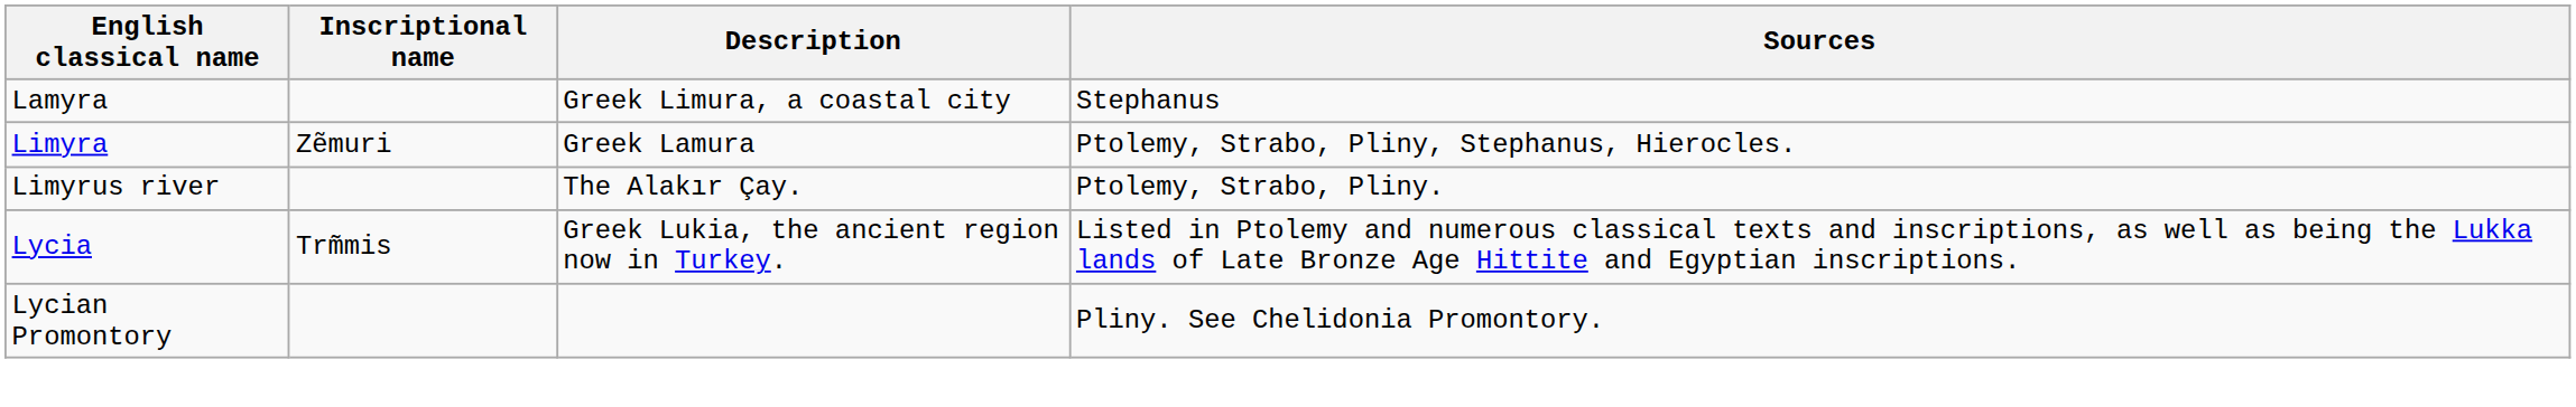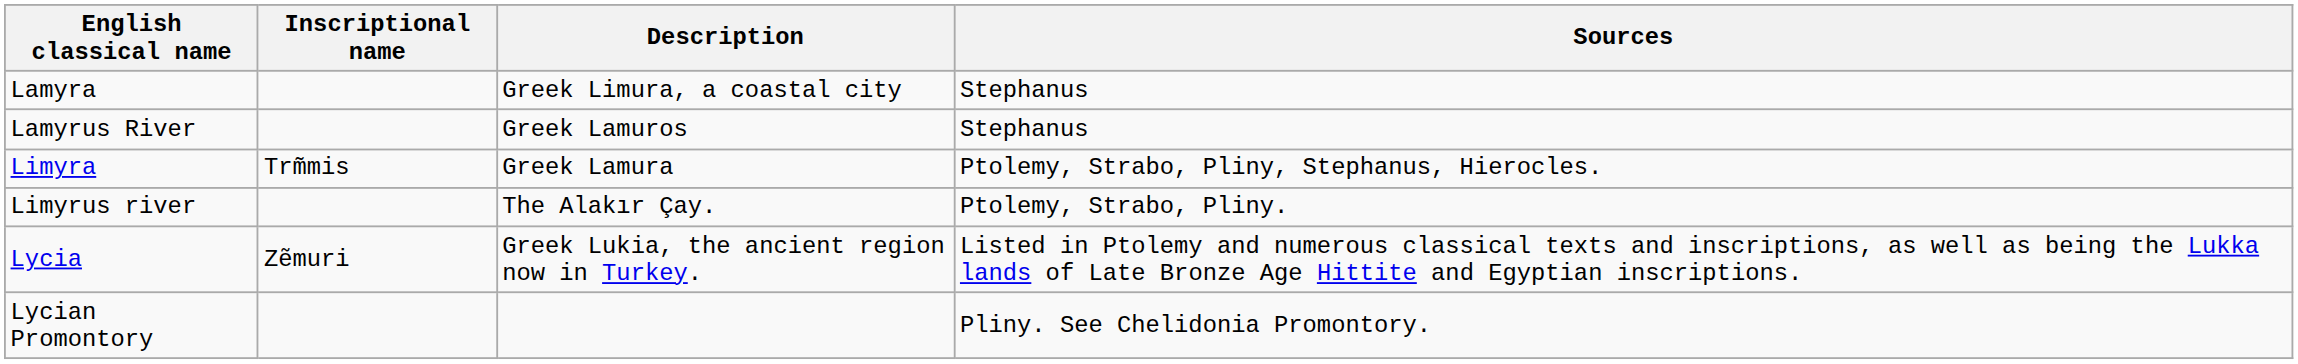 <table class="wikitable sortable">
 <tr>
 <th>English classical name</th>
 <th>Inscriptional name</th>
 <th>Description</th>
 <th>Sources</th>
 </tr>
 <tr>
 <td>Lamyra</td>
 <td></td>
 <td>Greek Limura, a coastal city</td>
 <td>Stephanus</td>
 </tr>
 <tr>
+<td>Lamyrus River</td>
+<td></td>
+<td>Greek Lamuros</td>
+<td>Stephanus</td>
+</tr>
+<tr>
 <td><a href='#'>Limyra</a></td>
-<td>Zẽmuri</td>
+<td>Trm̃mis</td>
 <td>Greek Lamura</td>
 <td>Ptolemy, Strabo, Pliny, Stephanus, Hierocles.</td>
 </tr>
 <tr>
 <td>Limyrus river</td>
 <td></td>
 <td>The Alakır Çay.</td>
 <td>Ptolemy, Strabo, Pliny.</td>
 </tr>
 <tr>
 <td><a href='#'>Lycia</a></td>
-<td>Trm̃mis</td>
+<td>Zẽmuri</td>
 <td>Greek Lukia, the ancient region now in <a href='#'>Turkey</a>.</td>
 <td>Listed in Ptolemy and numerous classical texts and inscriptions, as well as being the <a href='#'>Lukka lands</a> of Late Bronze Age <a href='#'>Hittite</a> and Egyptian inscriptions.</td>
 </tr>
 <tr>
 <td>Lycian Promontory</td>
 <td></td>
 <td></td>
 <td>Pliny. See Chelidonia Promontory.</td>
 </tr>
 </table>
